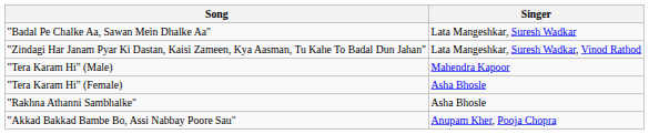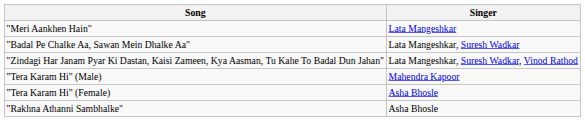 <table class="wikitable" style="font-size:95%;">
 <tr>
 <th>Song</th>
 <th>Singer</th>
+</tr>
+<tr>
+<td>"Meri Aankhen Hain"</td>
+<td><a href='#'>Lata Mangeshkar</a></td>
 </tr>
 <tr>
 <td>"Badal Pe Chalke Aa, Sawan Mein Dhalke Aa"</td>
 <td>Lata Mangeshkar, <a href='#'>Suresh Wadkar</a></td>
 </tr>
 <tr>
 <td>"Zindagi Har Janam Pyar Ki Dastan, Kaisi Zameen, Kya Aasman, Tu Kahe To Badal Dun Jahan"</td>
 <td>Lata Mangeshkar, <a href='#'>Suresh Wadkar</a>, <a href='#'>Vinod Rathod</a></td>
 </tr>
 <tr>
 <td>"Tera Karam Hi" (Male)</td>
 <td><a href='#'>Mahendra Kapoor</a></td>
 </tr>
 <tr>
 <td>"Tera Karam Hi" (Female)</td>
 <td><a href='#'>Asha Bhosle</a></td>
 </tr>
 <tr>
 <td>"Rakhna Athanni Sambhalke"</td>
 <td>Asha Bhosle</td>
 </tr>
-<tr>
-<td>"Akkad Bakkad Bambe Bo, Assi Nabbay Poore Sau"</td>
-<td><a href='#'>Anupam Kher</a>, <a href='#'>Pooja Chopra</a></td>
-</tr>
 </table>
